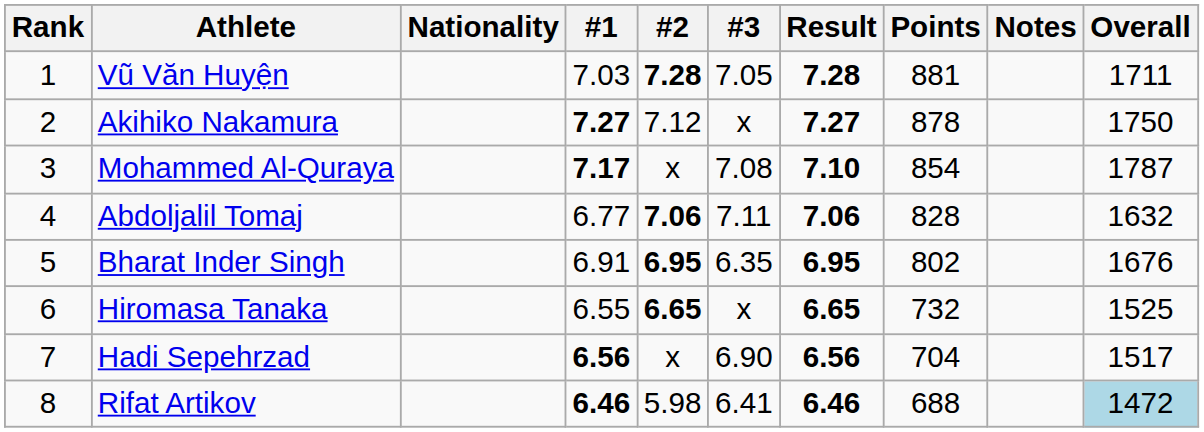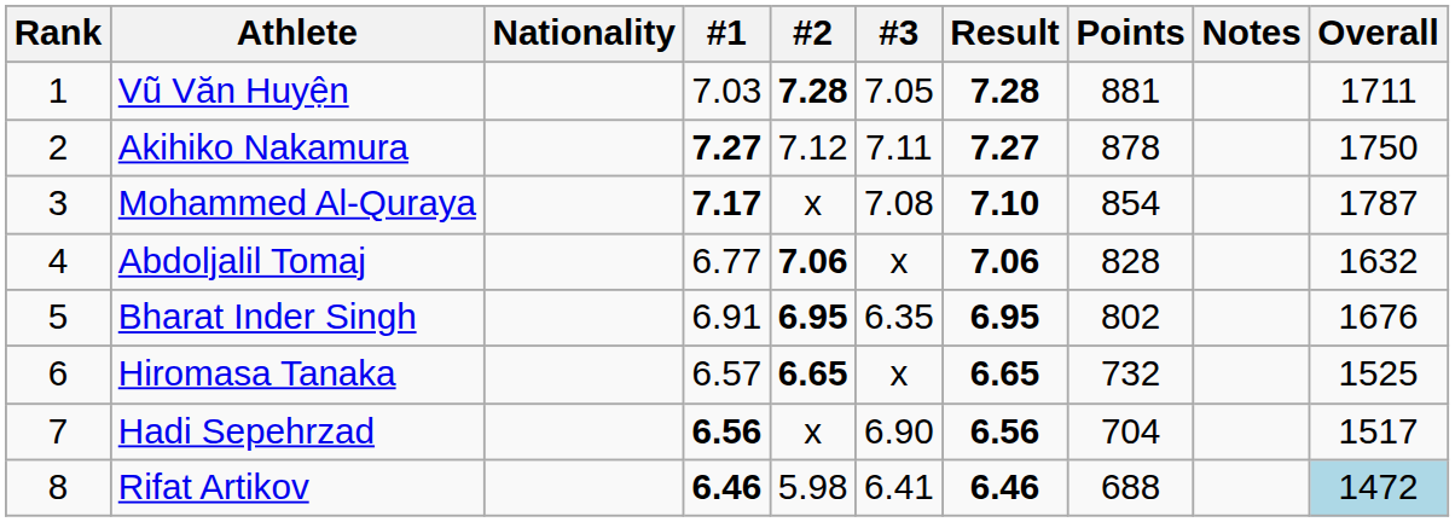 <table class="wikitable sortable" style="text-align:center">
 <tr>
 <th>Rank</th>
 <th>Athlete</th>
 <th>Nationality</th>
 <th>#1</th>
 <th>#2</th>
 <th>#3</th>
 <th>Result</th>
 <th>Points</th>
 <th>Notes</th>
 <th>Overall</th>
 </tr>
 <tr>
 <td>1</td>
 <td align=left><a href='#'>Vũ Văn Huyện</a></td>
 <td align=left></td>
 <td>7.03</td>
 <td><strong>7.28</strong></td>
 <td>7.05</td>
 <td><strong>7.28</strong></td>
 <td>881</td>
 <td></td>
 <td>1711</td>
 </tr>
 <tr>
 <td>2</td>
 <td align=left><a href='#'>Akihiko Nakamura</a></td>
 <td align=left></td>
 <td><strong>7.27</strong></td>
 <td>7.12</td>
-<td>x</td>
+<td>7.11</td>
 <td><strong>7.27</strong></td>
 <td>878</td>
 <td></td>
 <td>1750</td>
 </tr>
 <tr>
 <td>3</td>
 <td align=left><a href='#'>Mohammed Al-Quraya</a></td>
 <td align=left></td>
 <td><strong>7.17</strong></td>
 <td>x</td>
 <td>7.08</td>
 <td><strong>7.10</strong></td>
 <td>854</td>
 <td></td>
 <td>1787</td>
 </tr>
 <tr>
 <td>4</td>
 <td align=left><a href='#'>Abdoljalil Tomaj</a></td>
 <td align=left></td>
 <td>6.77</td>
 <td><strong>7.06</strong></td>
-<td>7.11</td>
+<td>x</td>
 <td><strong>7.06</strong></td>
 <td>828</td>
 <td></td>
 <td>1632</td>
 </tr>
 <tr>
 <td>5</td>
 <td align=left><a href='#'>Bharat Inder Singh</a></td>
 <td align=left></td>
 <td>6.91</td>
 <td><strong>6.95</strong></td>
 <td>6.35</td>
 <td><strong>6.95</strong></td>
 <td>802</td>
 <td></td>
 <td>1676</td>
 </tr>
 <tr>
 <td>6</td>
 <td align=left><a href='#'>Hiromasa Tanaka</a></td>
 <td align=left></td>
-<td>6.55</td>
+<td>6.57</td>
 <td><strong>6.65</strong></td>
 <td>x</td>
 <td><strong>6.65</strong></td>
 <td>732</td>
 <td></td>
 <td>1525</td>
 </tr>
 <tr>
 <td>7</td>
 <td align=left><a href='#'>Hadi Sepehrzad</a></td>
 <td align=left></td>
 <td><strong>6.56</strong></td>
 <td>x</td>
 <td>6.90</td>
 <td><strong>6.56</strong></td>
 <td>704</td>
 <td></td>
 <td>1517</td>
 </tr>
 <tr>
 <td>8</td>
 <td align=left><a href='#'>Rifat Artikov</a></td>
 <td align=left></td>
 <td><strong>6.46</strong></td>
 <td>5.98</td>
 <td>6.41</td>
 <td><strong>6.46</strong></td>
 <td>688</td>
 <td></td>
 <td style="background: lightblue;">1472</td>
 </tr>
 </table>
